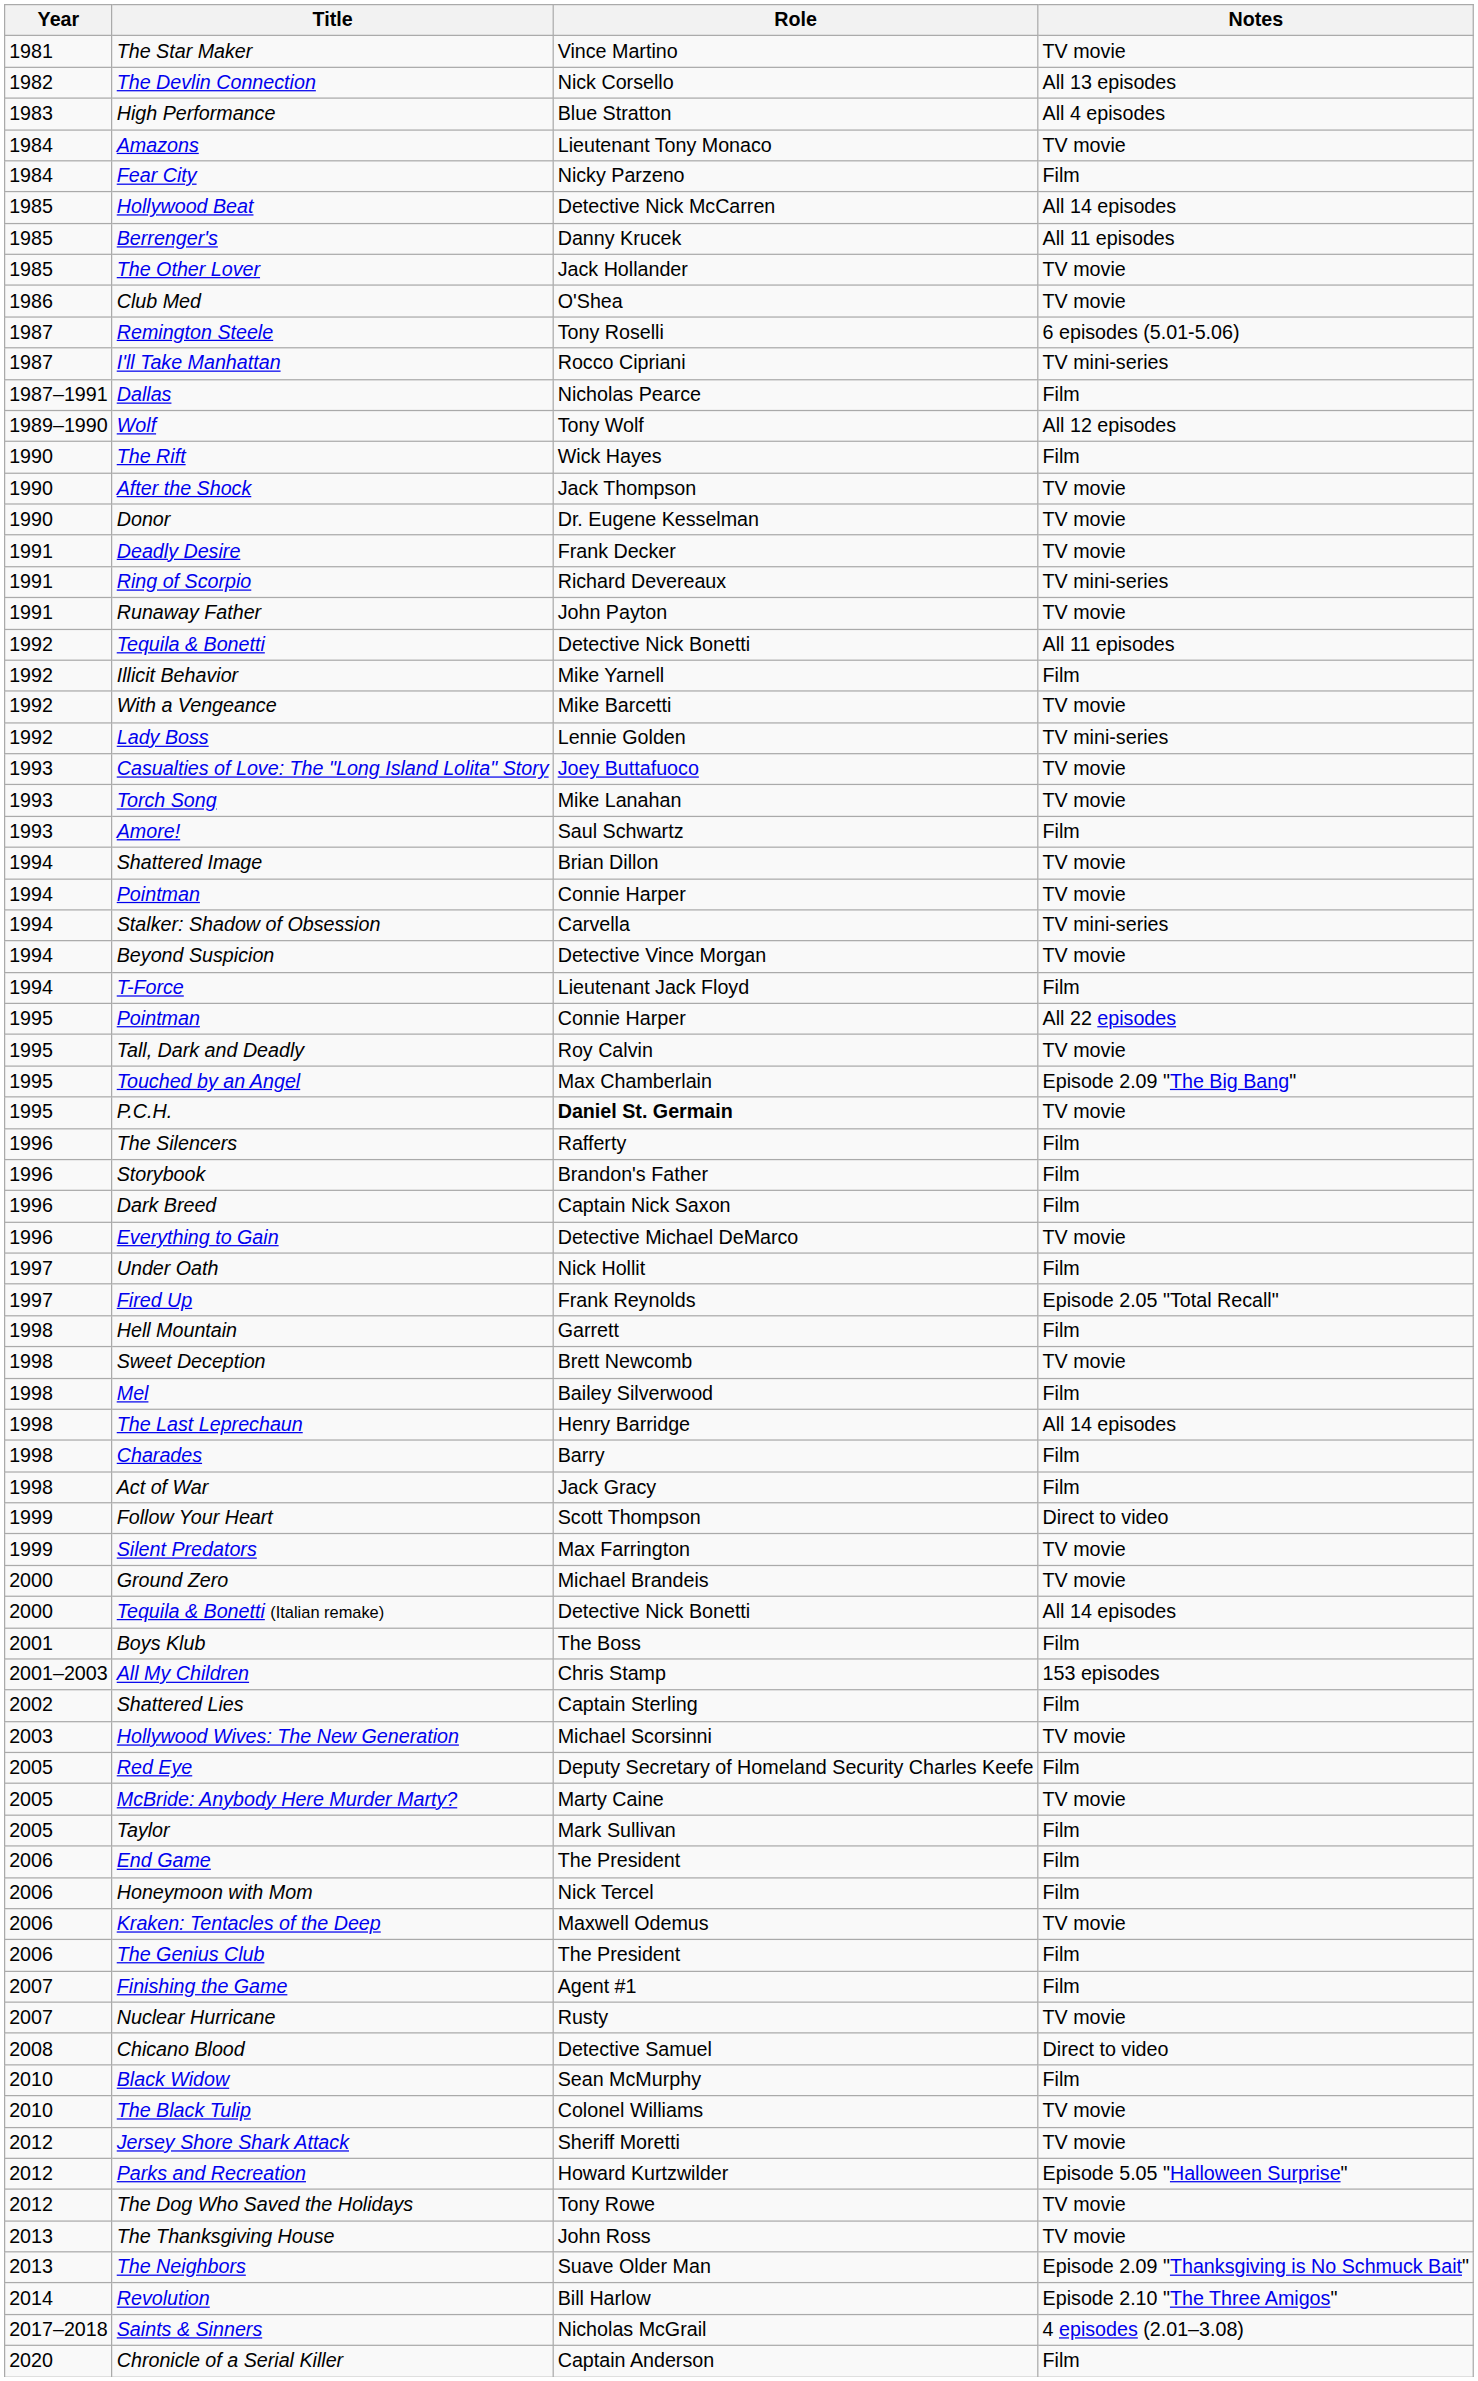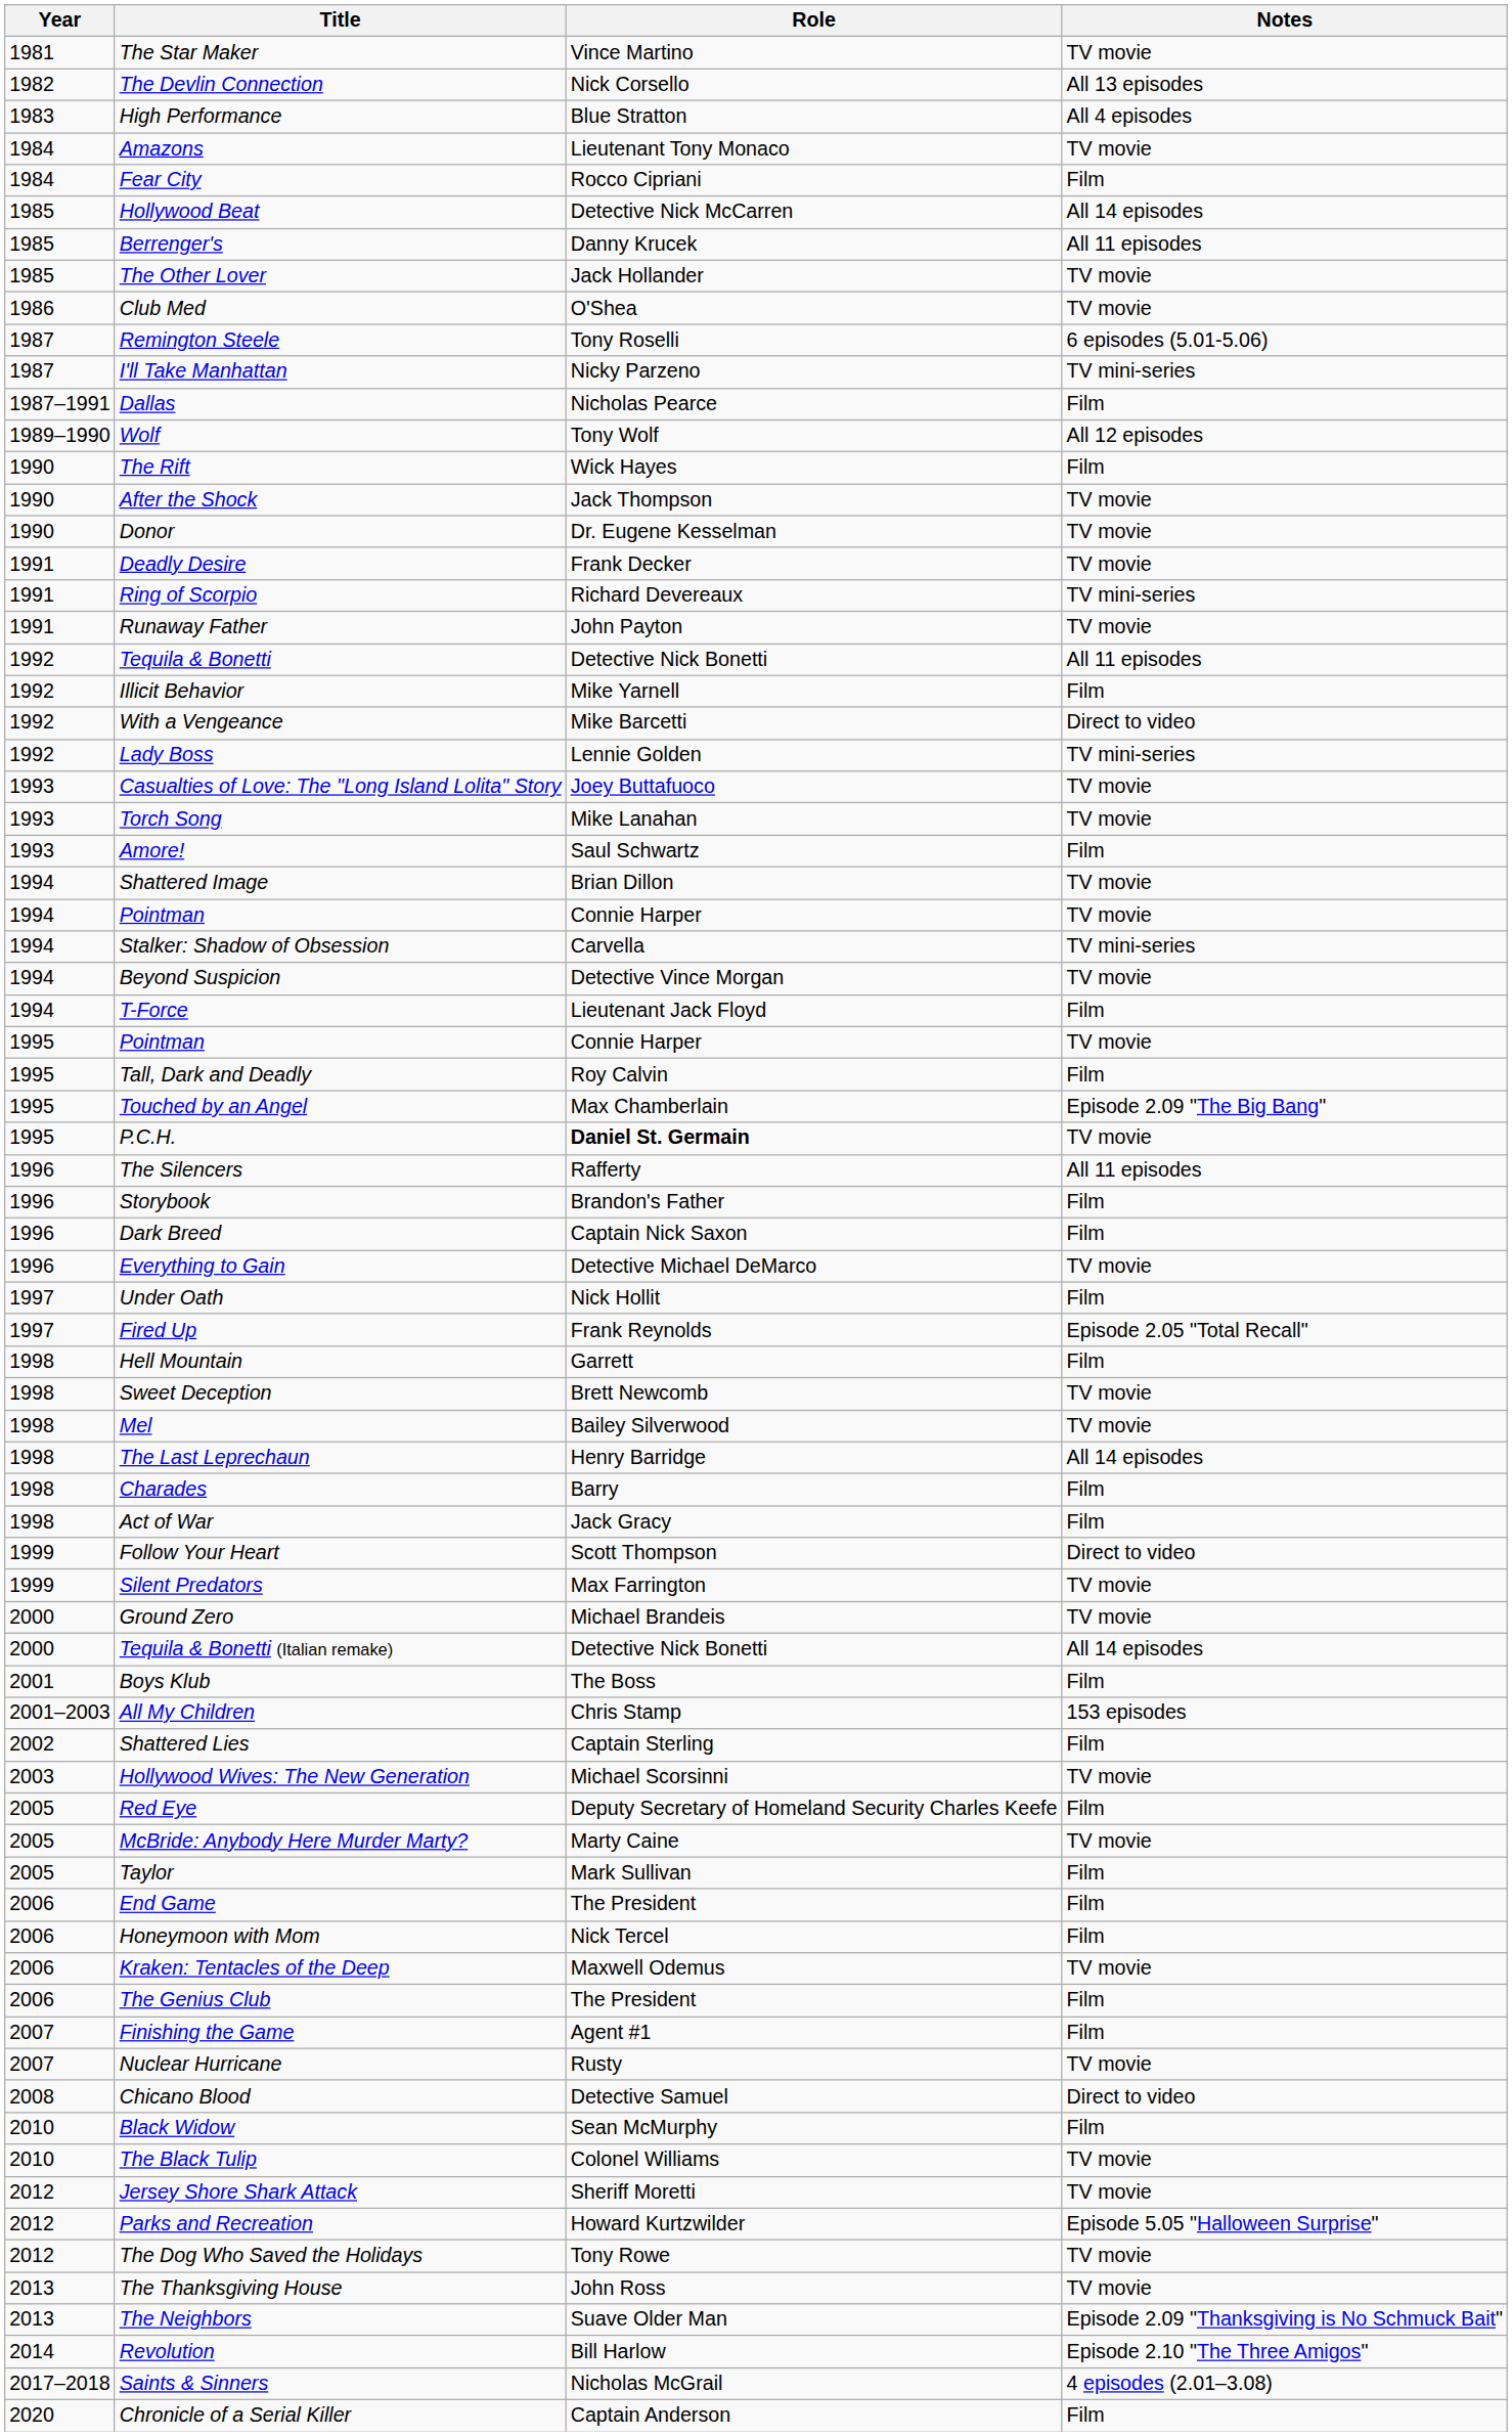 <table class="wikitable sortable">
 <tr>
 <th>Year</th>
 <th>Title</th>
 <th>Role</th>
 <th>Notes</th>
 </tr>
 <tr>
 <td>1981</td>
 <td><em>The Star Maker</em></td>
 <td>Vince Martino</td>
 <td>TV movie</td>
 </tr>
 <tr>
 <td>1982</td>
 <td><em><a href='#'>The Devlin Connection</a></em></td>
 <td>Nick Corsello</td>
 <td>All 13 episodes</td>
 </tr>
 <tr>
 <td>1983</td>
 <td><em>High Performance</em></td>
 <td>Blue Stratton</td>
 <td>All 4 episodes</td>
 </tr>
 <tr>
 <td>1984</td>
 <td><em><a href='#'>Amazons</a></em></td>
 <td>Lieutenant Tony Monaco</td>
 <td>TV movie</td>
 </tr>
 <tr>
 <td>1984</td>
 <td><em><a href='#'>Fear City</a></em></td>
-<td>Nicky Parzeno</td>
+<td>Rocco Cipriani</td>
 <td>Film</td>
 </tr>
 <tr>
 <td>1985</td>
 <td><em><a href='#'>Hollywood Beat</a></em></td>
 <td>Detective Nick McCarren</td>
 <td>All 14 episodes</td>
 </tr>
 <tr>
 <td>1985</td>
 <td><em><a href='#'>Berrenger's</a></em></td>
 <td>Danny Krucek</td>
 <td>All 11 episodes</td>
 </tr>
 <tr>
 <td>1985</td>
 <td><em><a href='#'>The Other Lover</a></em></td>
 <td>Jack Hollander</td>
 <td>TV movie</td>
 </tr>
 <tr>
 <td>1986</td>
 <td><em>Club Med</em></td>
 <td>O'Shea</td>
 <td>TV movie</td>
 </tr>
 <tr>
 <td>1987</td>
 <td><em><a href='#'>Remington Steele</a></em></td>
 <td>Tony Roselli</td>
 <td>6 episodes (5.01-5.06)</td>
 </tr>
 <tr>
 <td>1987</td>
 <td><em><a href='#'>I'll Take Manhattan</a></em></td>
-<td>Rocco Cipriani</td>
+<td>Nicky Parzeno</td>
 <td>TV mini-series</td>
 </tr>
 <tr>
 <td>1987–1991</td>
 <td><em><a href='#'>Dallas</a></em></td>
 <td>Nicholas Pearce</td>
 <td>Film</td>
 </tr>
 <tr>
 <td>1989–1990</td>
 <td><em><a href='#'>Wolf</a></em></td>
 <td>Tony Wolf</td>
 <td>All 12 episodes</td>
 </tr>
 <tr>
 <td>1990</td>
 <td><em><a href='#'>The Rift</a></em></td>
 <td>Wick Hayes</td>
 <td>Film</td>
 </tr>
 <tr>
 <td>1990</td>
 <td><em><a href='#'>After the Shock</a></em></td>
 <td>Jack Thompson</td>
 <td>TV movie</td>
 </tr>
 <tr>
 <td>1990</td>
 <td><em>Donor</em></td>
 <td>Dr. Eugene Kesselman</td>
 <td>TV movie</td>
 </tr>
 <tr>
 <td>1991</td>
 <td><em><a href='#'>Deadly Desire</a></em></td>
 <td>Frank Decker</td>
 <td>TV movie</td>
 </tr>
 <tr>
 <td>1991</td>
 <td><em><a href='#'>Ring of Scorpio</a></em></td>
 <td>Richard Devereaux</td>
 <td>TV mini-series</td>
 </tr>
 <tr>
 <td>1991</td>
 <td><em>Runaway Father</em></td>
 <td>John Payton</td>
 <td>TV movie</td>
 </tr>
 <tr>
 <td>1992</td>
 <td><em><a href='#'>Tequila & Bonetti</a></em></td>
 <td>Detective Nick Bonetti</td>
 <td>All 11 episodes</td>
 </tr>
 <tr>
 <td>1992</td>
 <td><em>Illicit Behavior</em></td>
 <td>Mike Yarnell</td>
 <td>Film</td>
 </tr>
 <tr>
 <td>1992</td>
 <td><em>With a Vengeance</em></td>
 <td>Mike Barcetti</td>
-<td>TV movie</td>
+<td>Direct to video</td>
 </tr>
 <tr>
 <td>1992</td>
 <td><em><a href='#'>Lady Boss</a></em></td>
 <td>Lennie Golden</td>
 <td>TV mini-series</td>
 </tr>
 <tr>
 <td>1993</td>
 <td><em><a href='#'>Casualties of Love: The "Long Island Lolita" Story</a></em></td>
 <td><a href='#'>Joey Buttafuoco</a></td>
 <td>TV movie</td>
 </tr>
 <tr>
 <td>1993</td>
 <td><em><a href='#'>Torch Song</a></em></td>
 <td>Mike Lanahan</td>
 <td>TV movie</td>
 </tr>
 <tr>
 <td>1993</td>
 <td><em><a href='#'>Amore!</a></em></td>
 <td>Saul Schwartz</td>
 <td>Film</td>
 </tr>
 <tr>
 <td>1994</td>
 <td><em>Shattered Image</em></td>
 <td>Brian Dillon</td>
 <td>TV movie</td>
 </tr>
 <tr>
 <td>1994</td>
 <td><em><a href='#'>Pointman</a></em></td>
 <td>Connie Harper</td>
 <td>TV movie</td>
 </tr>
 <tr>
 <td>1994</td>
 <td><em>Stalker: Shadow of Obsession</em></td>
 <td>Carvella</td>
 <td>TV mini-series</td>
 </tr>
 <tr>
 <td>1994</td>
 <td><em>Beyond Suspicion</em></td>
 <td>Detective Vince Morgan</td>
 <td>TV movie</td>
 </tr>
 <tr>
 <td>1994</td>
 <td><em><a href='#'>T-Force</a></em></td>
 <td>Lieutenant Jack Floyd</td>
 <td>Film</td>
 </tr>
 <tr>
 <td>1995</td>
 <td><em><a href='#'>Pointman</a></em></td>
 <td>Connie Harper</td>
-<td>All 22 <a href='#'>episodes</a></td>
+<td>TV movie</td>
 </tr>
 <tr>
 <td>1995</td>
 <td><em>Tall, Dark and Deadly</em></td>
 <td>Roy Calvin</td>
-<td>TV movie</td>
+<td>Film</td>
 </tr>
 <tr>
 <td>1995</td>
 <td><em><a href='#'>Touched by an Angel</a></em></td>
 <td>Max Chamberlain</td>
 <td>Episode 2.09 "<a href='#'>The Big Bang</a>"</td>
 </tr>
 <tr>
 <td>1995</td>
 <td><em>P.C.H.</em></td>
 <td><strong>Daniel St. Germain</strong></td>
 <td>TV movie</td>
 </tr>
 <tr>
 <td>1996</td>
 <td><em>The Silencers</em></td>
 <td>Rafferty</td>
-<td>Film</td>
+<td>All 11 episodes</td>
 </tr>
 <tr>
 <td>1996</td>
 <td><em>Storybook</em></td>
 <td>Brandon's Father</td>
 <td>Film</td>
 </tr>
 <tr>
 <td>1996</td>
 <td><em>Dark Breed</em></td>
 <td>Captain Nick Saxon</td>
 <td>Film</td>
 </tr>
 <tr>
 <td>1996</td>
 <td><em><a href='#'>Everything to Gain</a></em></td>
 <td>Detective Michael DeMarco</td>
 <td>TV movie</td>
 </tr>
 <tr>
 <td>1997</td>
 <td><em>Under Oath</em></td>
 <td>Nick Hollit</td>
 <td>Film</td>
 </tr>
 <tr>
 <td>1997</td>
 <td><em><a href='#'>Fired Up</a></em></td>
 <td>Frank Reynolds</td>
 <td>Episode 2.05 "Total Recall"</td>
 </tr>
 <tr>
 <td>1998</td>
 <td><em>Hell Mountain</em></td>
 <td>Garrett</td>
 <td>Film</td>
 </tr>
 <tr>
 <td>1998</td>
 <td><em>Sweet Deception</em></td>
 <td>Brett Newcomb</td>
 <td>TV movie</td>
 </tr>
 <tr>
 <td>1998</td>
 <td><em><a href='#'>Mel</a></em></td>
 <td>Bailey Silverwood</td>
-<td>Film</td>
+<td>TV movie</td>
 </tr>
 <tr>
 <td>1998</td>
 <td><em><a href='#'>The Last Leprechaun</a></em></td>
 <td>Henry Barridge</td>
 <td>All 14 episodes</td>
 </tr>
 <tr>
 <td>1998</td>
 <td><em><a href='#'>Charades</a></em></td>
 <td>Barry</td>
 <td>Film</td>
 </tr>
 <tr>
 <td>1998</td>
 <td><em>Act of War</em></td>
 <td>Jack Gracy</td>
 <td>Film</td>
 </tr>
 <tr>
 <td>1999</td>
 <td><em>Follow Your Heart</em></td>
 <td>Scott Thompson</td>
 <td>Direct to video</td>
 </tr>
 <tr>
 <td>1999</td>
 <td><em><a href='#'>Silent Predators</a></em></td>
 <td>Max Farrington</td>
 <td>TV movie</td>
 </tr>
 <tr>
 <td>2000</td>
 <td><em>Ground Zero</em></td>
 <td>Michael Brandeis</td>
 <td>TV movie</td>
 </tr>
 <tr>
 <td>2000</td>
 <td><em><a href='#'>Tequila & Bonetti</a></em> <small>(Italian remake)</small></td>
 <td>Detective Nick Bonetti</td>
 <td>All 14 episodes</td>
 </tr>
 <tr>
 <td>2001</td>
 <td><em>Boys Klub</em></td>
 <td>The Boss</td>
 <td>Film</td>
 </tr>
 <tr>
 <td>2001–2003</td>
 <td><em><a href='#'>All My Children</a></em></td>
 <td>Chris Stamp</td>
 <td>153 episodes</td>
 </tr>
 <tr>
 <td>2002</td>
 <td><em>Shattered Lies</em></td>
 <td>Captain Sterling</td>
 <td>Film</td>
 </tr>
 <tr>
 <td>2003</td>
 <td><em><a href='#'>Hollywood Wives: The New Generation</a></em></td>
 <td>Michael Scorsinni</td>
 <td>TV movie</td>
 </tr>
 <tr>
 <td>2005</td>
 <td><em><a href='#'>Red Eye</a></em></td>
 <td>Deputy Secretary of Homeland Security Charles Keefe</td>
 <td>Film</td>
 </tr>
 <tr>
 <td>2005</td>
 <td><em><a href='#'>McBride: Anybody Here Murder Marty?</a></em></td>
 <td>Marty Caine</td>
 <td>TV movie</td>
 </tr>
 <tr>
 <td>2005</td>
 <td><em>Taylor</em></td>
 <td>Mark Sullivan</td>
 <td>Film</td>
 </tr>
 <tr>
 <td>2006</td>
 <td><em><a href='#'>End Game</a></em></td>
 <td>The President</td>
 <td>Film</td>
 </tr>
 <tr>
 <td>2006</td>
 <td><em>Honeymoon with Mom</em></td>
 <td>Nick Tercel</td>
 <td>Film</td>
 </tr>
 <tr>
 <td>2006</td>
 <td><em><a href='#'>Kraken: Tentacles of the Deep</a></em></td>
 <td>Maxwell Odemus</td>
 <td>TV movie</td>
 </tr>
 <tr>
 <td>2006</td>
 <td><em><a href='#'>The Genius Club</a></em></td>
 <td>The President</td>
 <td>Film</td>
 </tr>
 <tr>
 <td>2007</td>
 <td><em><a href='#'>Finishing the Game</a></em></td>
 <td>Agent #1</td>
 <td>Film</td>
 </tr>
 <tr>
 <td>2007</td>
 <td><em>Nuclear Hurricane</em></td>
 <td>Rusty</td>
 <td>TV movie</td>
 </tr>
 <tr>
 <td>2008</td>
 <td><em>Chicano Blood</em></td>
 <td>Detective Samuel</td>
 <td>Direct to video</td>
 </tr>
 <tr>
 <td>2010</td>
 <td><em><a href='#'>Black Widow</a></em></td>
 <td>Sean McMurphy</td>
 <td>Film</td>
 </tr>
 <tr>
 <td>2010</td>
 <td><em><a href='#'>The Black Tulip</a></em></td>
 <td>Colonel Williams</td>
 <td>TV movie</td>
 </tr>
 <tr>
 <td>2012</td>
 <td><em><a href='#'>Jersey Shore Shark Attack</a></em></td>
 <td>Sheriff Moretti</td>
 <td>TV movie</td>
 </tr>
 <tr>
 <td>2012</td>
 <td><em><a href='#'>Parks and Recreation</a></em></td>
 <td>Howard Kurtzwilder</td>
 <td>Episode 5.05 "<a href='#'>Halloween Surprise</a>"</td>
 </tr>
 <tr>
 <td>2012</td>
 <td><em>The Dog Who Saved the Holidays</em></td>
 <td>Tony Rowe</td>
 <td>TV movie</td>
 </tr>
 <tr>
 <td>2013</td>
 <td><em>The Thanksgiving House</em></td>
 <td>John Ross</td>
 <td>TV movie</td>
 </tr>
 <tr>
 <td>2013</td>
 <td><em><a href='#'>The Neighbors</a></em></td>
 <td>Suave Older Man</td>
 <td>Episode 2.09 "<a href='#'>Thanksgiving is No Schmuck Bait</a>"</td>
 </tr>
 <tr>
 <td>2014</td>
 <td><em><a href='#'>Revolution</a></em></td>
 <td>Bill Harlow</td>
 <td>Episode 2.10 "<a href='#'>The Three Amigos</a>"</td>
 </tr>
 <tr>
 <td>2017–2018</td>
 <td><em><a href='#'>Saints & Sinners</a></em></td>
 <td>Nicholas McGrail</td>
 <td>4 <a href='#'>episodes</a> (2.01–3.08)</td>
 </tr>
 <tr>
 <td>2020</td>
 <td><em>Chronicle of a Serial Killer</em></td>
 <td>Captain Anderson</td>
 <td>Film</td>
 </tr>
 </table>
